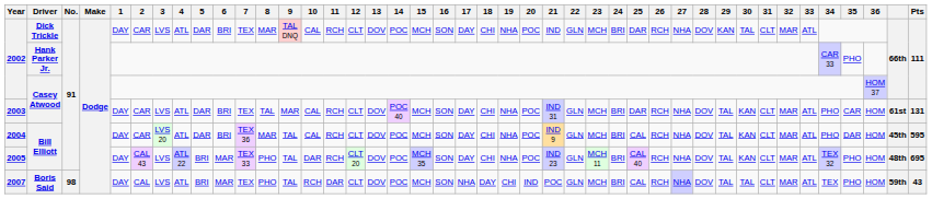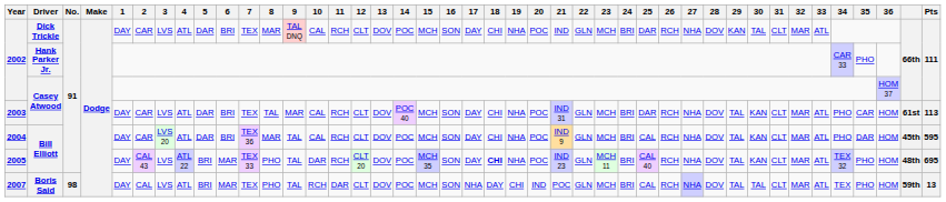 <table class="wikitable" style="text-align:center; font-size:75%">
 <tr>
 <th>Year</th>
 <th>Driver</th>
 <th>No.</th>
 <th>Make</th>
 <th>1</th>
 <th>2</th>
 <th>3</th>
 <th>4</th>
 <th>5</th>
 <th>6</th>
 <th>7</th>
 <th>8</th>
 <th>9</th>
 <th>10</th>
 <th>11</th>
 <th>12</th>
 <th>13</th>
 <th>14</th>
 <th>15</th>
 <th>16</th>
 <th>17</th>
 <th>18</th>
 <th>19</th>
 <th>20</th>
 <th>21</th>
 <th>22</th>
 <th>23</th>
 <th>24</th>
 <th>25</th>
 <th>26</th>
 <th>27</th>
 <th>28</th>
 <th>29</th>
 <th>30</th>
 <th>31</th>
 <th>32</th>
 <th>33</th>
 <th>34</th>
 <th>35</th>
 <th>36</th>
 <th></th>
 <th>Pts</th>
 </tr>
 <tr>
 <th rowspan=3><a href='#'>2002</a></th>
 <th><a href='#'>Dick Trickle</a></th>
 <th rowspan=6>91</th>
 <th rowspan="14"><a href='#'>Dodge</a></th>
 <td><a href='#'>DAY</a></td>
 <td><a href='#'>CAR</a></td>
 <td><a href='#'>LVS</a></td>
 <td><a href='#'>ATL</a></td>
 <td><a href='#'>DAR</a></td>
 <td><a href='#'>BRI</a></td>
 <td><a href='#'>TEX</a></td>
 <td><a href='#'>MAR</a></td>
 <td style="background:#FFCFCF;"><a href='#'>TAL</a><br><small>DNQ</small></td>
 <td><a href='#'>CAL</a></td>
 <td><a href='#'>RCH</a></td>
 <td><a href='#'>CLT</a></td>
 <td><a href='#'>DOV</a></td>
 <td><a href='#'>POC</a></td>
 <td><a href='#'>MCH</a></td>
 <td><a href='#'>SON</a></td>
 <td><a href='#'>DAY</a></td>
 <td><a href='#'>CHI</a></td>
 <td><a href='#'>NHA</a></td>
 <td><a href='#'>POC</a></td>
 <td><a href='#'>IND</a></td>
 <td><a href='#'>GLN</a></td>
 <td><a href='#'>MCH</a></td>
 <td><a href='#'>BRI</a></td>
 <td><a href='#'>DAR</a></td>
 <td><a href='#'>RCH</a></td>
 <td><a href='#'>NHA</a></td>
 <td><a href='#'>DOV</a></td>
 <td><a href='#'>KAN</a></td>
 <td><a href='#'>TAL</a></td>
 <td><a href='#'>CLT</a></td>
 <td><a href='#'>MAR</a></td>
 <td><a href='#'>ATL</a></td>
 <td colspan=3></td>
 <th rowspan=3>66th</th>
 <th rowspan=3>111</th>
 </tr>
 <tr>
 <th><a href='#'>Hank Parker Jr.</a></th>
 <td colspan=33></td>
 <td style="background:#CFCFFF;"><a href='#'>CAR</a><br><small>33</small></td>
 <td><a href='#'>PHO</a></td>
 <td></td>
 </tr>
 <tr>
 <th rowspan=2><a href='#'>Casey Atwood</a></th>
 <td colspan=35></td>
 <td style="background:#CFCFFF;"><a href='#'>HOM</a><br><small>37</small></td>
 </tr>
 <tr>
 <th><a href='#'>2003</a></th>
 <td><a href='#'>DAY</a></td>
 <td><a href='#'>CAR</a></td>
 <td><a href='#'>LVS</a></td>
 <td><a href='#'>ATL</a></td>
 <td><a href='#'>DAR</a></td>
 <td><a href='#'>BRI</a></td>
 <td><a href='#'>TEX</a></td>
 <td><a href='#'>TAL</a></td>
 <td><a href='#'>MAR</a></td>
 <td><a href='#'>CAL</a></td>
 <td><a href='#'>RCH</a></td>
 <td><a href='#'>CLT</a></td>
 <td><a href='#'>DOV</a></td>
 <td style="background:#EFCFFF;"><a href='#'>POC</a><br><small>40</small></td>
 <td><a href='#'>MCH</a></td>
 <td><a href='#'>SON</a></td>
 <td><a href='#'>DAY</a></td>
 <td><a href='#'>CHI</a></td>
 <td><a href='#'>NHA</a></td>
 <td><a href='#'>POC</a></td>
 <td style="background:#CFCFFF;"><a href='#'>IND</a><br><small>31</small></td>
 <td><a href='#'>GLN</a></td>
 <td><a href='#'>MCH</a></td>
 <td><a href='#'>BRI</a></td>
 <td><a href='#'>DAR</a></td>
 <td><a href='#'>RCH</a></td>
 <td><a href='#'>NHA</a></td>
 <td><a href='#'>DOV</a></td>
 <td><a href='#'>TAL</a></td>
 <td><a href='#'>KAN</a></td>
 <td><a href='#'>CLT</a></td>
 <td><a href='#'>MAR</a></td>
 <td><a href='#'>ATL</a></td>
 <td><a href='#'>PHO</a></td>
 <td><a href='#'>CAR</a></td>
 <td><a href='#'>HOM</a></td>
 <th>61st</th>
-<th>131</th>
+<th>113</th>
 </tr>
 <tr>
 <th><a href='#'>2004</a></th>
 <th rowspan=2><a href='#'>Bill Elliott</a></th>
 <td><a href='#'>DAY</a></td>
 <td><a href='#'>CAR</a></td>
 <td style="background:#DFFFDF;"><a href='#'>LVS</a><br><small>20</small></td>
 <td><a href='#'>ATL</a></td>
 <td><a href='#'>DAR</a></td>
 <td><a href='#'>BRI</a></td>
 <td style="background:#EFCFFF;"><a href='#'>TEX</a><br><small>36</small></td>
 <td><a href='#'>MAR</a></td>
 <td><a href='#'>TAL</a></td>
 <td><a href='#'>CAL</a></td>
 <td><a href='#'>RCH</a></td>
 <td><a href='#'>CLT</a></td>
 <td><a href='#'>DOV</a></td>
 <td><a href='#'>POC</a></td>
 <td><a href='#'>MCH</a></td>
 <td><a href='#'>SON</a></td>
 <td><a href='#'>DAY</a></td>
 <td><a href='#'>CHI</a></td>
 <td><a href='#'>NHA</a></td>
 <td><a href='#'>POC</a></td>
 <td style="background:#FFDF9F;"><a href='#'>IND</a><br><small>9</small></td>
 <td><a href='#'>GLN</a></td>
 <td><a href='#'>MCH</a></td>
 <td><a href='#'>BRI</a></td>
 <td><a href='#'>CAL</a></td>
 <td><a href='#'>RCH</a></td>
 <td><a href='#'>NHA</a></td>
 <td><a href='#'>DOV</a></td>
 <td><a href='#'>TAL</a></td>
 <td><a href='#'>KAN</a></td>
 <td><a href='#'>CLT</a></td>
 <td><a href='#'>MAR</a></td>
 <td><a href='#'>ATL</a></td>
 <td><a href='#'>PHO</a></td>
 <td><a href='#'>DAR</a></td>
 <td><a href='#'>HOM</a></td>
 <th>45th</th>
 <th>595</th>
 </tr>
 <tr>
 <th><a href='#'>2005</a></th>
 <td><a href='#'>DAY</a></td>
 <td style="background:#EFCFFF;"><a href='#'>CAL</a><br><small>43</small></td>
 <td><a href='#'>LVS</a></td>
 <td style="background:#CFCFFF;"><a href='#'>ATL</a><br><small>22</small></td>
 <td><a href='#'>BRI</a></td>
 <td><a href='#'>MAR</a></td>
 <td style="background:#EFCFFF;"><a href='#'>TEX</a><br><small>33</small></td>
 <td><a href='#'>PHO</a></td>
 <td><a href='#'>TAL</a></td>
 <td><a href='#'>DAR</a></td>
 <td><a href='#'>RCH</a></td>
 <td style="background:#DFFFDF;"><a href='#'>CLT</a><br><small>20</small></td>
 <td><a href='#'>DOV</a></td>
 <td><a href='#'>POC</a></td>
 <td style="background:#CFCFFF;"><a href='#'>MCH</a><br><small>35</small></td>
 <td><a href='#'>SON</a></td>
 <td><a href='#'>DAY</a></td>
-<td><a href='#'>CHI</a></td>
+<td><strong><a href='#'>CHI</a></strong></td>
 <td><a href='#'>NHA</a></td>
 <td><a href='#'>POC</a></td>
 <td style="background:#CFCFFF;"><a href='#'>IND</a><br><small>23</small></td>
 <td><a href='#'>GLN</a></td>
 <td style="background:#DFFFDF;"><a href='#'>MCH</a><br><small>11</small></td>
 <td><a href='#'>BRI</a></td>
 <td style="background:#EFCFFF;"><a href='#'>CAL</a><br><small>40</small></td>
 <td><a href='#'>RCH</a></td>
 <td><a href='#'>NHA</a></td>
 <td><a href='#'>DOV</a></td>
 <td><a href='#'>TAL</a></td>
 <td><a href='#'>KAN</a></td>
 <td><a href='#'>CLT</a></td>
 <td><a href='#'>MAR</a></td>
 <td><a href='#'>ATL</a></td>
 <td style="background:#CFCFFF;"><a href='#'>TEX</a><br><small>32</small></td>
 <td><a href='#'>PHO</a></td>
 <td><a href='#'>HOM</a></td>
 <th>48th</th>
 <th>695</th>
 </tr>
 <tr>
 <th><a href='#'>2007</a></th>
 <th><a href='#'>Boris Said</a></th>
 <th>98</th>
 <td><a href='#'>DAY</a></td>
 <td><a href='#'>CAL</a></td>
 <td><a href='#'>LVS</a></td>
 <td><a href='#'>ATL</a></td>
 <td><a href='#'>BRI</a></td>
 <td><a href='#'>MAR</a></td>
 <td><a href='#'>TEX</a></td>
 <td><a href='#'>PHO</a></td>
 <td><a href='#'>TAL</a></td>
 <td><a href='#'>RCH</a></td>
 <td><a href='#'>DAR</a></td>
 <td><a href='#'>CLT</a></td>
 <td><a href='#'>DOV</a></td>
 <td><a href='#'>POC</a></td>
 <td><a href='#'>MCH</a></td>
 <td><a href='#'>SON</a></td>
 <td><a href='#'>NHA</a></td>
 <td><a href='#'>DAY</a></td>
 <td><a href='#'>CHI</a></td>
 <td><a href='#'>IND</a></td>
 <td><a href='#'>POC</a></td>
 <td><a href='#'>GLN</a></td>
 <td><a href='#'>MCH</a></td>
 <td><a href='#'>BRI</a></td>
 <td><a href='#'>CAL</a></td>
 <td><a href='#'>RCH</a></td>
 <td style="background:#CFCFFF;"><a href='#'>NHA</a><br></td>
 <td><a href='#'>DOV</a></td>
 <td><a href='#'>TAL</a></td>
 <td><a href='#'>TAL</a></td>
 <td><a href='#'>CLT</a></td>
 <td><a href='#'>MAR</a></td>
 <td><a href='#'>ATL</a></td>
 <td><a href='#'>TEX</a></td>
 <td><a href='#'>PHO</a></td>
 <td><a href='#'>HOM</a></td>
 <th>59th</th>
-<th>43</th>
+<th>13</th>
 </tr>
 </table>
